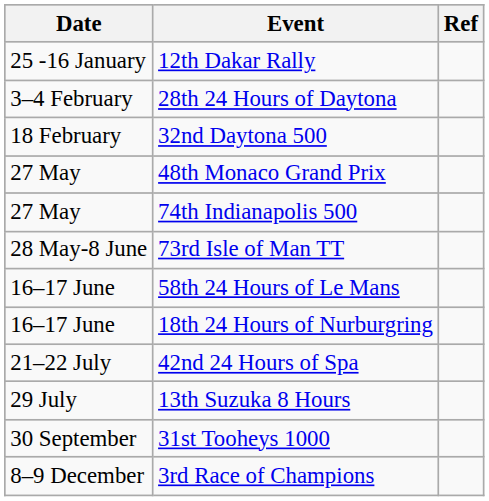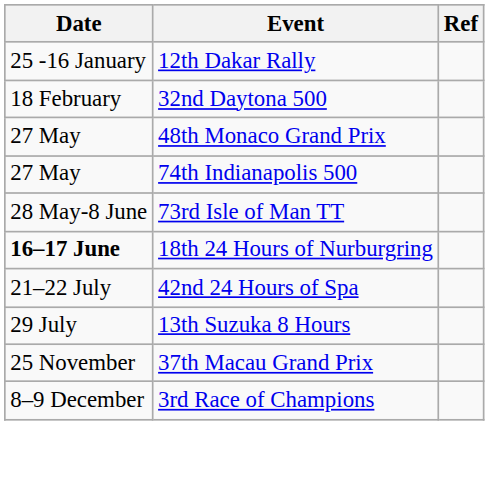 <table class="wikitable" style="font-size: 85%">
 <tr>
 <th>Date</th>
 <th>Event</th>
 <th>Ref</th>
 </tr>
 <tr>
 <td>25 -16 January</td>
 <td><a href='#'>12th Dakar Rally</a></td>
-<td></td>
-</tr>
-<tr>
-<td>3–4 February</td>
-<td><a href='#'>28th 24 Hours of Daytona</a></td>
 <td></td>
 </tr>
 <tr>
 <td>18 February</td>
 <td><a href='#'>32nd Daytona 500</a></td>
 <td></td>
 </tr>
 <tr>
 <td>27 May</td>
 <td><a href='#'>48th Monaco Grand Prix</a></td>
 <td></td>
 </tr>
 <tr>
 <td>27 May</td>
 <td><a href='#'>74th Indianapolis 500</a></td>
 <td></td>
 </tr>
 <tr>
 <td>28 May-8 June</td>
 <td><a href='#'>73rd Isle of Man TT</a></td>
 <td></td>
 </tr>
 <tr>
-<td>16–17 June</td>
-<td><a href='#'>58th 24 Hours of Le Mans</a></td>
-<td></td>
-</tr>
-<tr>
-<td>16–17 June</td>
+<td><strong>16–17 June</strong></td>
 <td><a href='#'>18th 24 Hours of Nurburgring</a></td>
 <td></td>
 </tr>
 <tr>
 <td>21–22 July</td>
 <td><a href='#'>42nd 24 Hours of Spa</a></td>
 <td></td>
 </tr>
 <tr>
 <td>29 July</td>
 <td><a href='#'>13th Suzuka 8 Hours</a></td>
 <td></td>
 </tr>
 <tr>
-<td>30 September</td>
-<td><a href='#'>31st Tooheys 1000</a></td>
+<td>25 November</td>
+<td><a href='#'>37th Macau Grand Prix</a></td>
 <td></td>
 </tr>
 <tr>
 <td>8–9 December</td>
 <td><a href='#'>3rd Race of Champions</a></td>
 <td></td>
 </tr>
 </table>
